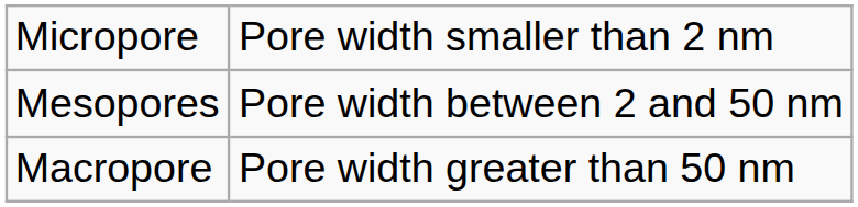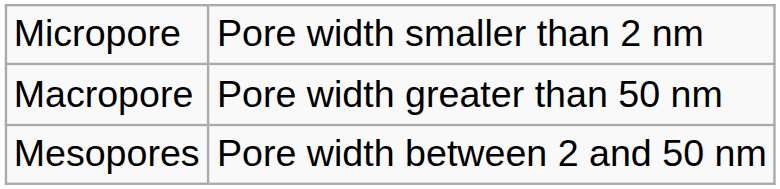 <table class="wikitable" style="margin-left: auto; margin-right: auto; border: none;">
 <tr>
 <td>Micropore</td>
 <td>Pore width smaller than 2 nm</td>
 </tr>
 <tr>
+<td>Macropore</td>
+<td>Pore width greater than 50 nm</td>
+</tr>
+<tr>
 <td>Mesopores</td>
 <td>Pore width between 2 and 50 nm</td>
 </tr>
-<tr>
-<td>Macropore</td>
-<td>Pore width greater than 50 nm</td>
-</tr>
 </table>
